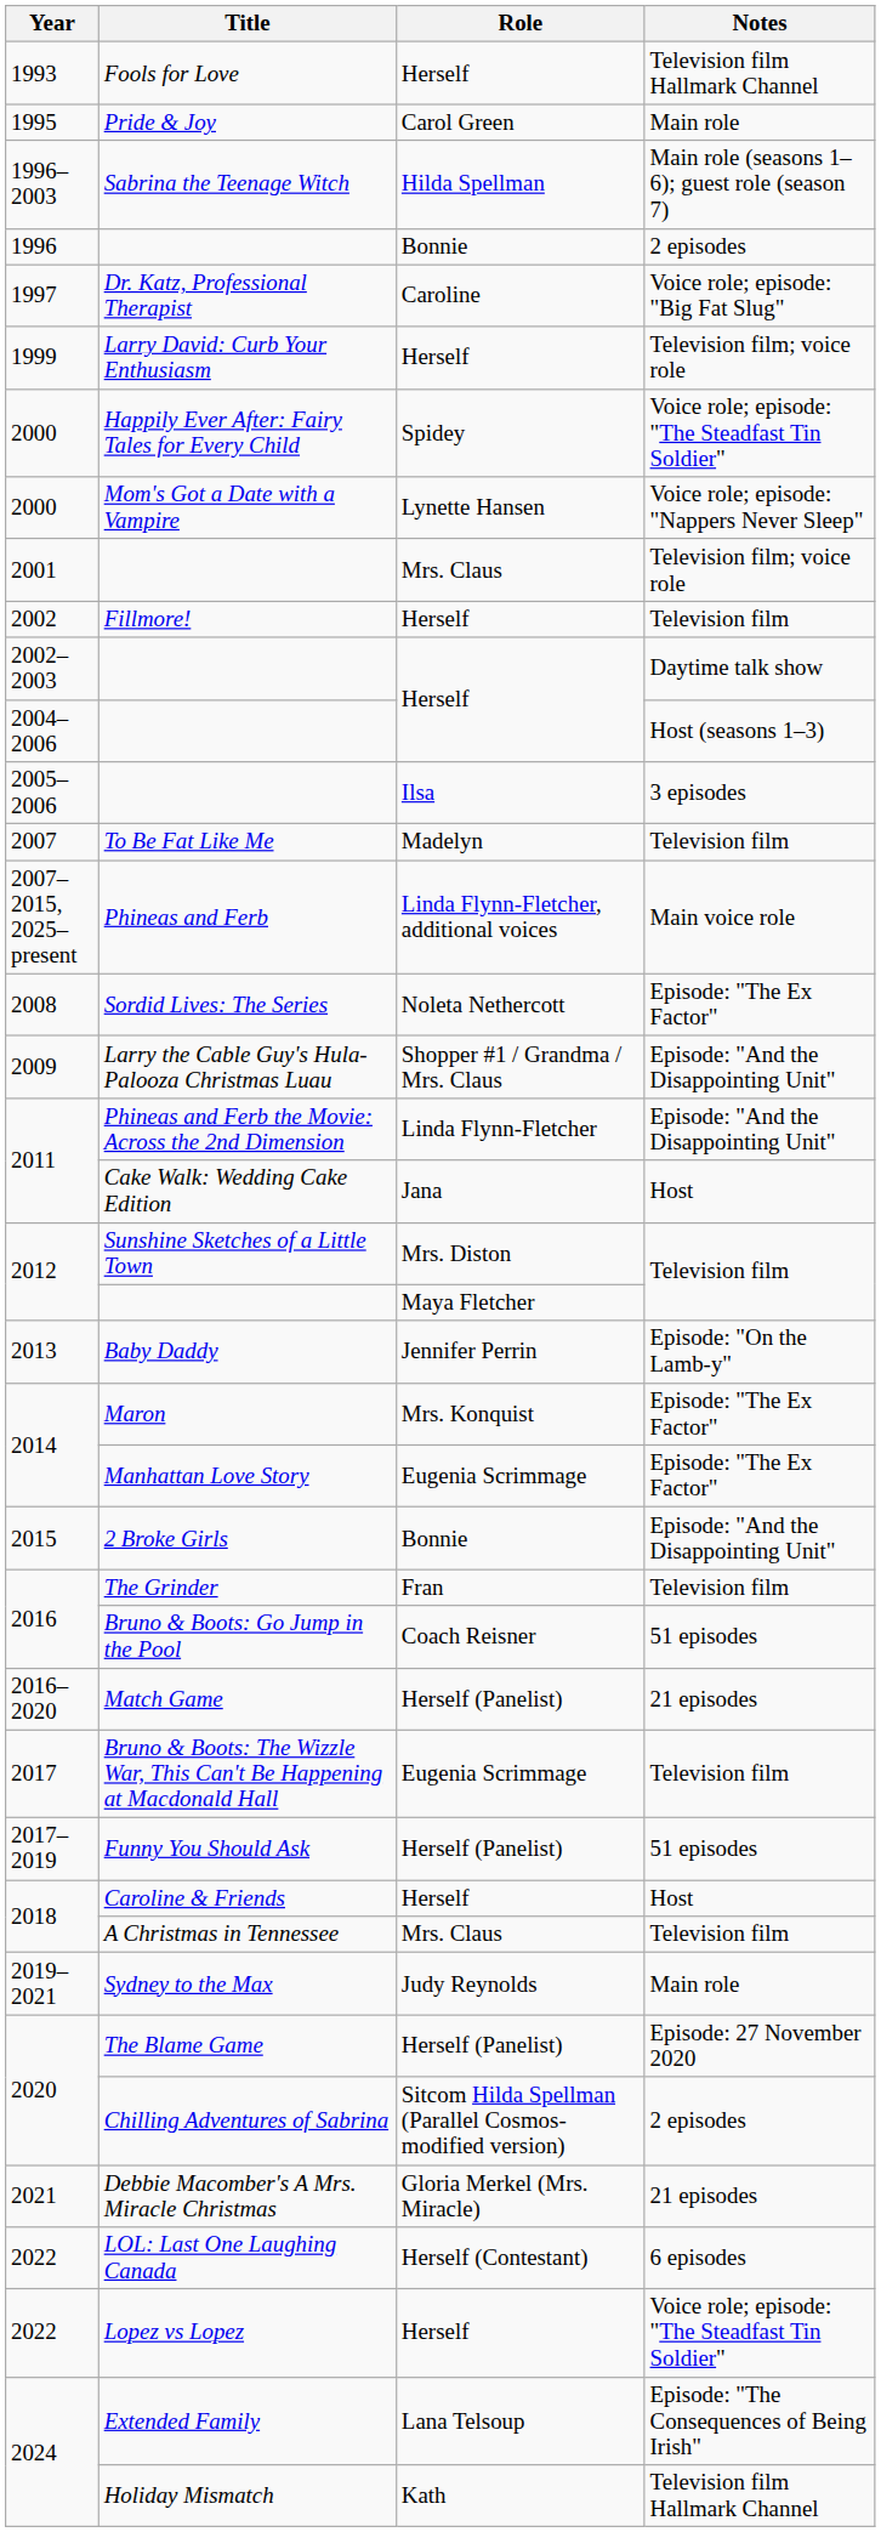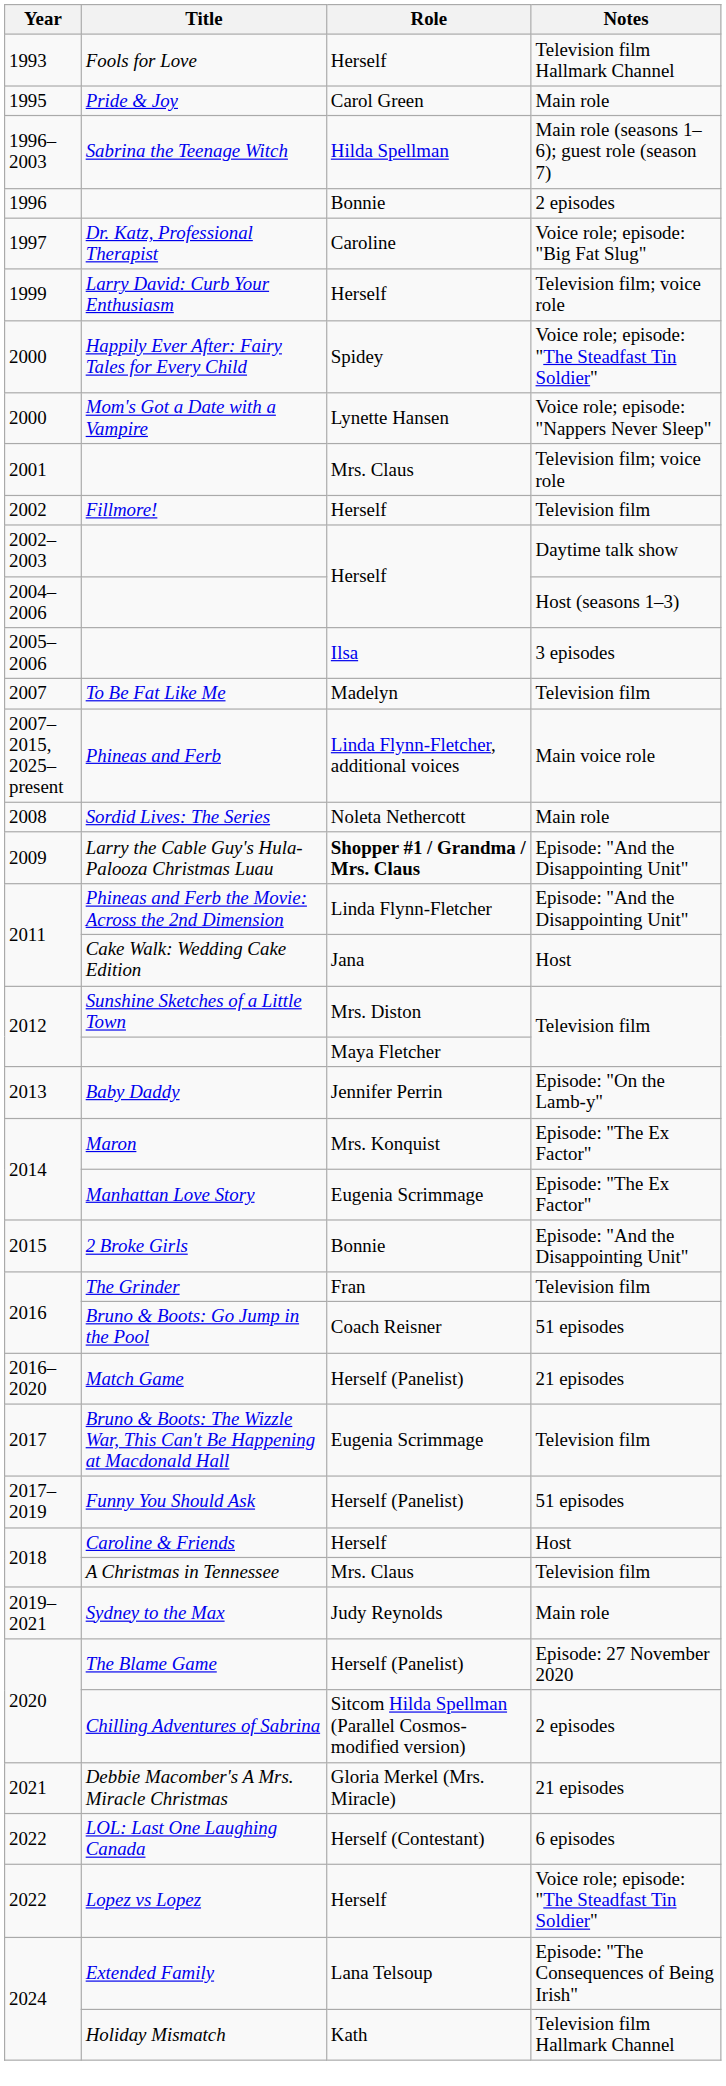 <table class="wikitable sortable">
 <tr>
 <th>Year</th>
 <th>Title</th>
 <th>Role</th>
 <th class="unsortable">Notes</th>
 </tr>
 <tr>
 <td>1993</td>
 <td><em>Fools for Love</em></td>
 <td>Herself</td>
 <td>Television film Hallmark Channel</td>
 </tr>
 <tr>
 <td>1995</td>
 <td><em><a href='#'>Pride & Joy</a></em></td>
 <td>Carol Green</td>
 <td>Main role</td>
 </tr>
 <tr>
 <td>1996–2003</td>
 <td><em><a href='#'>Sabrina the Teenage Witch</a></em></td>
 <td><a href='#'>Hilda Spellman</a></td>
 <td>Main role (seasons 1–6); guest role (season 7)</td>
 </tr>
 <tr>
 <td>1996</td>
 <td><em></em></td>
 <td>Bonnie</td>
 <td>2 episodes</td>
 </tr>
 <tr>
 <td>1997</td>
 <td><em><a href='#'>Dr. Katz, Professional Therapist</a></em></td>
 <td>Caroline</td>
 <td>Voice role; episode: "Big Fat Slug"</td>
 </tr>
 <tr>
 <td>1999</td>
 <td><em><a href='#'>Larry David: Curb Your Enthusiasm</a></em></td>
 <td>Herself</td>
 <td>Television film; voice role</td>
 </tr>
 <tr>
 <td>2000</td>
 <td><em><a href='#'>Happily Ever After: Fairy Tales for Every Child</a></em></td>
 <td>Spidey</td>
 <td>Voice role; episode: "<a href='#'>The Steadfast Tin Soldier</a>"</td>
 </tr>
 <tr>
 <td>2000</td>
 <td><em><a href='#'>Mom's Got a Date with a Vampire</a></em></td>
 <td>Lynette Hansen</td>
 <td>Voice role; episode: "Nappers Never Sleep"</td>
 </tr>
 <tr>
 <td>2001</td>
 <td><em></em></td>
 <td>Mrs. Claus</td>
 <td>Television film; voice role</td>
 </tr>
 <tr>
 <td>2002</td>
 <td><em><a href='#'>Fillmore!</a></em></td>
 <td>Herself</td>
 <td>Television film</td>
 </tr>
 <tr>
 <td>2002–2003</td>
 <td><em></em></td>
 <td rowspan="2">Herself</td>
 <td>Daytime talk show</td>
 </tr>
 <tr>
 <td>2004–2006</td>
 <td><em></em></td>
 <td>Host (seasons 1–3)</td>
 </tr>
 <tr>
 <td>2005–2006</td>
 <td><em></em></td>
 <td><a href='#'>Ilsa</a></td>
 <td>3 episodes</td>
 </tr>
 <tr>
 <td>2007</td>
 <td><em><a href='#'>To Be Fat Like Me</a></em></td>
 <td>Madelyn</td>
 <td>Television film</td>
 </tr>
 <tr>
 <td>2007–2015,<br>2025–present</td>
 <td><em><a href='#'>Phineas and Ferb</a></em></td>
 <td><a href='#'>Linda Flynn-Fletcher</a>, additional voices</td>
 <td>Main voice role</td>
 </tr>
 <tr>
 <td>2008</td>
 <td><em><a href='#'>Sordid Lives: The Series</a></em></td>
 <td>Noleta Nethercott</td>
-<td>Episode: "The Ex Factor"</td>
+<td>Main role</td>
 </tr>
 <tr>
 <td>2009</td>
 <td><em>Larry the Cable Guy's Hula-Palooza Christmas Luau</em></td>
-<td>Shopper #1 / Grandma / Mrs. Claus</td>
+<td><strong>Shopper #1 / Grandma / Mrs. Claus</strong></td>
 <td>Episode: "And the Disappointing Unit"</td>
 </tr>
 <tr>
 <td rowspan=2>2011</td>
 <td><em><a href='#'>Phineas and Ferb the Movie: Across the 2nd Dimension</a></em></td>
 <td>Linda Flynn-Fletcher</td>
 <td>Episode: "And the Disappointing Unit"</td>
 </tr>
 <tr>
 <td><em>Cake Walk: Wedding Cake Edition</em></td>
 <td>Jana</td>
 <td>Host</td>
 </tr>
 <tr>
 <td rowspan=2>2012</td>
 <td><em><a href='#'>Sunshine Sketches of a Little Town</a></em></td>
 <td>Mrs. Diston</td>
 <td rowspan="2">Television film</td>
 </tr>
 <tr>
 <td><em></em></td>
 <td>Maya Fletcher</td>
 </tr>
 <tr>
 <td>2013</td>
 <td><em><a href='#'>Baby Daddy</a></em></td>
 <td>Jennifer Perrin</td>
 <td>Episode: "On the Lamb-y"</td>
 </tr>
 <tr>
 <td rowspan=2>2014</td>
 <td><em><a href='#'>Maron</a></em></td>
 <td>Mrs. Konquist</td>
 <td>Episode: "The Ex Factor"</td>
 </tr>
 <tr>
 <td><em><a href='#'>Manhattan Love Story</a></em></td>
 <td>Eugenia Scrimmage</td>
 <td>Episode: "The Ex Factor"</td>
 </tr>
 <tr>
 <td>2015</td>
 <td><em><a href='#'>2 Broke Girls</a></em></td>
 <td>Bonnie</td>
 <td>Episode: "And the Disappointing Unit"</td>
 </tr>
 <tr>
 <td rowspan=2>2016</td>
 <td data-sort-value="Grinder, The"><em><a href='#'>The Grinder</a></em></td>
 <td>Fran</td>
 <td>Television film</td>
 </tr>
 <tr>
 <td><em><a href='#'>Bruno & Boots: Go Jump in the Pool</a></em></td>
 <td>Coach Reisner</td>
 <td>51 episodes</td>
 </tr>
 <tr>
 <td>2016–2020</td>
 <td><em><a href='#'>Match Game</a></em></td>
 <td>Herself (Panelist)</td>
 <td>21 episodes</td>
 </tr>
 <tr>
 <td>2017</td>
 <td><em><a href='#'>Bruno & Boots: The Wizzle War, This Can't Be Happening at Macdonald Hall</a></em></td>
 <td>Eugenia Scrimmage</td>
 <td>Television film</td>
 </tr>
 <tr>
 <td>2017–2019</td>
 <td><em><a href='#'>Funny You Should Ask</a></em></td>
 <td>Herself (Panelist)</td>
 <td>51 episodes</td>
 </tr>
 <tr>
 <td rowspan="2">2018</td>
 <td><em><a href='#'>Caroline & Friends</a></em></td>
 <td>Herself</td>
 <td>Host</td>
 </tr>
 <tr>
 <td data-sort-value="Christmas in Tennessee, A"><em>A Christmas in Tennessee</em></td>
 <td>Mrs. Claus</td>
 <td>Television film</td>
 </tr>
 <tr>
 <td>2019–2021</td>
 <td><em><a href='#'>Sydney to the Max</a></em></td>
 <td>Judy Reynolds</td>
 <td>Main role</td>
 </tr>
 <tr>
 <td rowspan=2>2020</td>
 <td data-sort-value="Blame Game, The"><em><a href='#'>The Blame Game</a></em></td>
 <td>Herself (Panelist)</td>
 <td>Episode: 27 November 2020</td>
 </tr>
 <tr>
 <td><em><a href='#'>Chilling Adventures of Sabrina</a></em></td>
 <td>Sitcom <a href='#'>Hilda Spellman</a> (Parallel Cosmos-modified version)</td>
 <td>2 episodes</td>
 </tr>
 <tr>
 <td>2021</td>
 <td><em>Debbie Macomber's A Mrs. Miracle Christmas</em></td>
 <td>Gloria Merkel (Mrs. Miracle)</td>
 <td>21 episodes</td>
 </tr>
 <tr>
 <td>2022</td>
 <td><em><a href='#'>LOL: Last One Laughing Canada</a></em></td>
 <td>Herself (Contestant)</td>
 <td>6 episodes</td>
 </tr>
 <tr>
 <td>2022</td>
 <td><em><a href='#'>Lopez vs Lopez</a></em></td>
 <td>Herself</td>
 <td>Voice role; episode: "<a href='#'>The Steadfast Tin Soldier</a>"</td>
 </tr>
 <tr>
 <td rowspan=2>2024</td>
 <td><em><a href='#'>Extended Family</a></em></td>
 <td>Lana Telsoup</td>
 <td>Episode: "The Consequences of Being Irish"</td>
 </tr>
 <tr>
 <td><em>Holiday Mismatch</em></td>
 <td>Kath</td>
 <td>Television film Hallmark Channel</td>
 </tr>
 </table>
